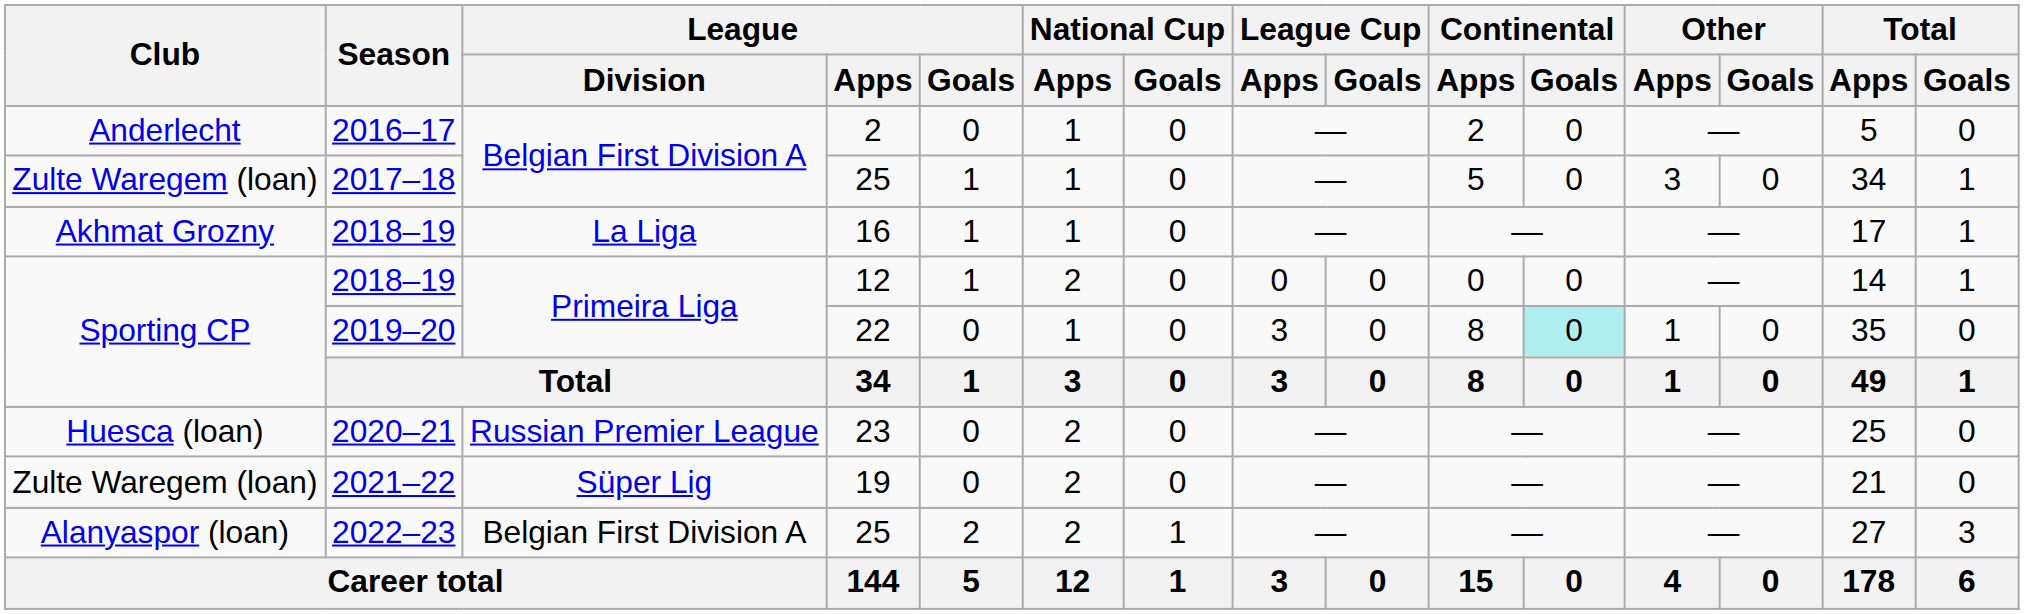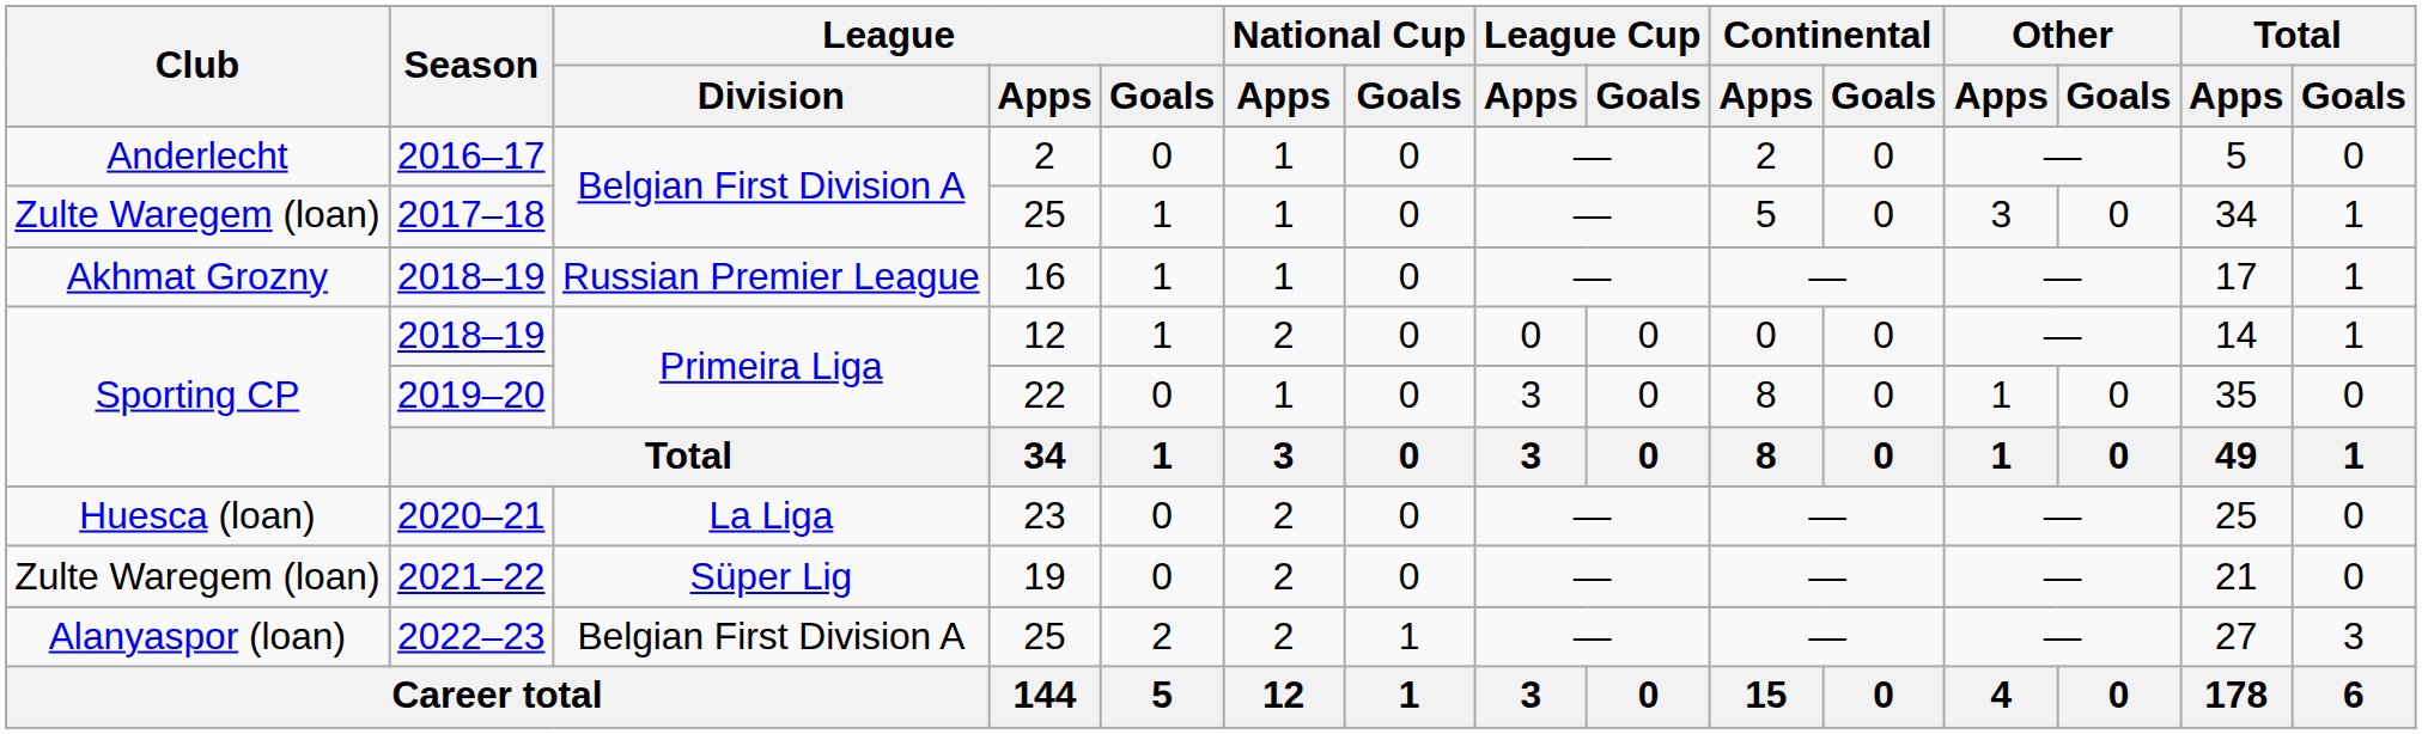 <table class="wikitable" style="text-align:center">
 <tr>
 <th rowspan="2">Club</th>
 <th rowspan="2">Season</th>
 <th colspan="3">League</th>
 <th colspan="2">National Cup</th>
 <th colspan="2">League Cup</th>
 <th colspan="2">Continental</th>
 <th colspan="2">Other</th>
 <th colspan="2">Total</th>
 </tr>
 <tr>
 <th>Division</th>
 <th>Apps</th>
 <th>Goals</th>
 <th>Apps</th>
 <th>Goals</th>
 <th>Apps</th>
 <th>Goals</th>
 <th>Apps</th>
 <th>Goals</th>
 <th>Apps</th>
 <th>Goals</th>
 <th>Apps</th>
 <th>Goals</th>
 </tr>
 <tr>
 <td><a href='#'>Anderlecht</a></td>
 <td><a href='#'>2016–17</a></td>
 <td rowspan="2"><a href='#'>Belgian First Division A</a></td>
 <td>2</td>
 <td>0</td>
 <td>1</td>
 <td>0</td>
 <td colspan="2">—</td>
 <td>2</td>
 <td>0</td>
 <td colspan="2">—</td>
 <td>5</td>
 <td>0</td>
 </tr>
 <tr>
 <td><a href='#'>Zulte Waregem</a> (loan)</td>
 <td><a href='#'>2017–18</a></td>
 <td>25</td>
 <td>1</td>
 <td>1</td>
 <td>0</td>
 <td colspan="2">—</td>
 <td>5</td>
 <td>0</td>
 <td>3</td>
 <td>0</td>
 <td>34</td>
 <td>1</td>
 </tr>
 <tr>
 <td><a href='#'>Akhmat Grozny</a></td>
 <td><a href='#'>2018–19</a></td>
-<td><a href='#'>La Liga</a></td>
+<td><a href='#'>Russian Premier League</a></td>
 <td>16</td>
 <td>1</td>
 <td>1</td>
 <td>0</td>
 <td colspan="2">—</td>
 <td colspan="2">—</td>
 <td colspan="2">—</td>
 <td>17</td>
 <td>1</td>
 </tr>
 <tr>
 <td rowspan="3"><a href='#'>Sporting CP</a></td>
 <td><a href='#'>2018–19</a></td>
 <td rowspan="2"><a href='#'>Primeira Liga</a></td>
 <td>12</td>
 <td>1</td>
 <td>2</td>
 <td>0</td>
 <td>0</td>
 <td>0</td>
 <td>0</td>
 <td>0</td>
 <td colspan="2">—</td>
 <td>14</td>
 <td>1</td>
 </tr>
 <tr>
 <td><a href='#'>2019–20</a></td>
 <td>22</td>
 <td>0</td>
 <td>1</td>
 <td>0</td>
 <td>3</td>
 <td>0</td>
 <td>8</td>
-<td style="background: paleturquoise;">0</td>
+<td>0</td>
 <td>1</td>
 <td>0</td>
 <td>35</td>
 <td>0</td>
 </tr>
 <tr>
 <th colspan="2">Total</th>
 <th>34</th>
 <th>1</th>
 <th>3</th>
 <th>0</th>
 <th>3</th>
 <th>0</th>
 <th>8</th>
 <th>0</th>
 <th>1</th>
 <th>0</th>
 <th>49</th>
 <th>1</th>
 </tr>
 <tr>
 <td><a href='#'>Huesca</a> (loan)</td>
 <td><a href='#'>2020–21</a></td>
-<td><a href='#'>Russian Premier League</a></td>
+<td><a href='#'>La Liga</a></td>
 <td>23</td>
 <td>0</td>
 <td>2</td>
 <td>0</td>
 <td colspan="2">—</td>
 <td colspan="2">—</td>
 <td colspan="2">—</td>
 <td>25</td>
 <td>0</td>
 </tr>
 <tr>
 <td>Zulte Waregem (loan)</td>
 <td><a href='#'>2021–22</a></td>
 <td><a href='#'>Süper Lig</a></td>
 <td>19</td>
 <td>0</td>
 <td>2</td>
 <td>0</td>
 <td colspan="2">—</td>
 <td colspan="2">—</td>
 <td colspan="2">—</td>
 <td>21</td>
 <td>0</td>
 </tr>
 <tr>
 <td><a href='#'>Alanyaspor</a> (loan)</td>
 <td><a href='#'>2022–23</a></td>
 <td>Belgian First Division A</td>
 <td>25</td>
 <td>2</td>
 <td>2</td>
 <td>1</td>
 <td colspan="2">—</td>
 <td colspan="2">—</td>
 <td colspan="2">—</td>
 <td>27</td>
 <td>3</td>
 </tr>
 <tr>
 <th colspan="3">Career total</th>
 <th>144</th>
 <th>5</th>
 <th>12</th>
 <th>1</th>
 <th>3</th>
 <th>0</th>
 <th>15</th>
 <th>0</th>
 <th>4</th>
 <th>0</th>
 <th>178</th>
 <th>6</th>
 </tr>
 </table>
